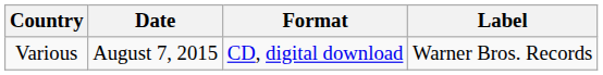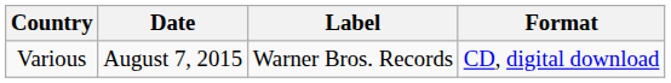 <table class="wikitable" style="text-align:center;">
 <tr>
 <th>Country</th>
 <th>Date</th>
+<th>Label</th>
 <th>Format</th>
-<th>Label</th>
 </tr>
 <tr>
 <td>Various</td>
 <td>August 7, 2015</td>
+<td>Warner Bros. Records</td>
 <td><a href='#'>CD</a>, <a href='#'>digital download</a></td>
-<td>Warner Bros. Records</td>
 </tr>
 </table>
